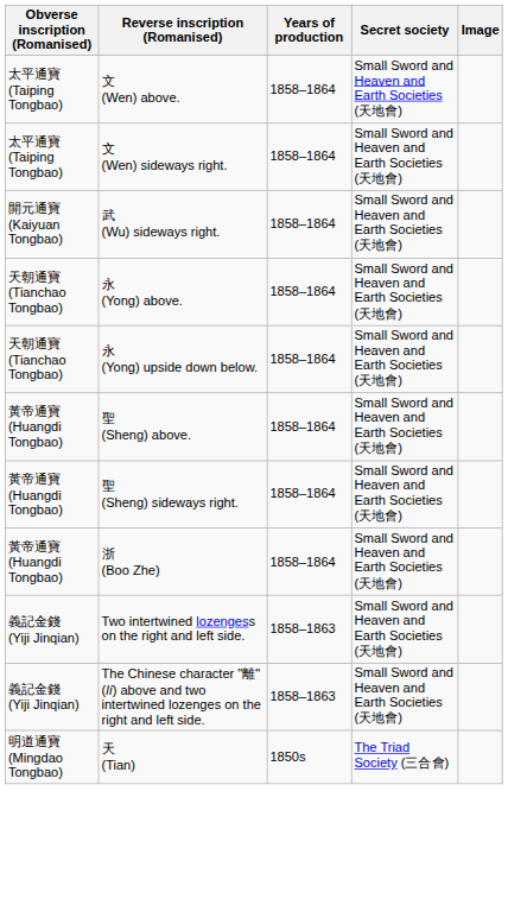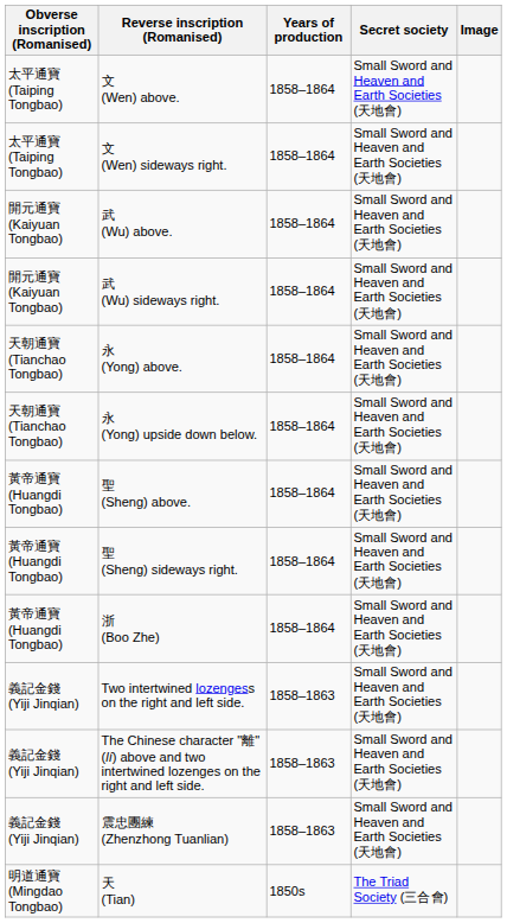 <table class="wikitable">
 <tr>
 <th>Obverse inscription<br>(Romanised)</th>
 <th>Reverse inscription<br>(Romanised)</th>
 <th>Years of production</th>
 <th>Secret society</th>
 <th>Image</th>
 </tr>
 <tr>
 <td>太平通寶<br>(Taiping Tongbao)</td>
 <td>文<br>(Wen) above.</td>
 <td>1858–1864</td>
 <td>Small Sword and <a href='#'>Heaven and Earth Societies</a> (天地會)</td>
 <td></td>
 </tr>
 <tr>
 <td>太平通寶<br>(Taiping Tongbao)</td>
 <td>文<br>(Wen) sideways right.</td>
+<td>1858–1864</td>
+<td>Small Sword and Heaven and Earth Societies (天地會)</td>
+<td></td>
+</tr>
+<tr>
+<td>開元通寶<br>(Kaiyuan Tongbao)</td>
+<td>武<br>(Wu) above.</td>
 <td>1858–1864</td>
 <td>Small Sword and Heaven and Earth Societies (天地會)</td>
 <td></td>
 </tr>
 <tr>
 <td>開元通寶<br>(Kaiyuan Tongbao)</td>
 <td>武<br>(Wu) sideways right.</td>
 <td>1858–1864</td>
 <td>Small Sword and Heaven and Earth Societies (天地會)</td>
 <td></td>
 </tr>
 <tr>
 <td>天朝通寶<br>(Tianchao Tongbao)</td>
 <td>永<br>(Yong) above.</td>
 <td>1858–1864</td>
 <td>Small Sword and Heaven and Earth Societies (天地會)</td>
 <td></td>
 </tr>
 <tr>
 <td>天朝通寶<br>(Tianchao Tongbao)</td>
 <td>永<br>(Yong) upside down below.</td>
 <td>1858–1864</td>
 <td>Small Sword and Heaven and Earth Societies (天地會)</td>
 <td></td>
 </tr>
 <tr>
 <td>黃帝通寶<br>(Huangdi Tongbao)</td>
 <td>聖<br>(Sheng) above.</td>
 <td>1858–1864</td>
 <td>Small Sword and Heaven and Earth Societies (天地會)</td>
 <td></td>
 </tr>
 <tr>
 <td>黃帝通寶<br>(Huangdi Tongbao)</td>
 <td>聖<br>(Sheng) sideways right.</td>
 <td>1858–1864</td>
 <td>Small Sword and Heaven and Earth Societies (天地會)</td>
 <td></td>
 </tr>
 <tr>
 <td>黃帝通寶<br>(Huangdi Tongbao)</td>
 <td> 浙<br>(Boo Zhe)</td>
 <td>1858–1864</td>
 <td>Small Sword and Heaven and Earth Societies (天地會)</td>
 <td></td>
 </tr>
 <tr>
 <td>義記金錢<br>(Yiji Jinqian)</td>
 <td>Two intertwined <a href='#'>lozenges</a>s on the right and left side.</td>
 <td>1858–1863</td>
 <td>Small Sword and Heaven and Earth Societies (天地會)</td>
 <td></td>
 </tr>
 <tr>
 <td>義記金錢<br>(Yiji Jinqian)</td>
 <td>The Chinese character "離" (<em>lí</em>) above and two intertwined lozenges on the right and left side.</td>
 <td>1858–1863</td>
 <td>Small Sword and Heaven and Earth Societies (天地會)</td>
 <td></td>
 </tr>
 <tr>
+<td>義記金錢<br>(Yiji Jinqian)</td>
+<td>震忠團練<br>(Zhenzhong Tuanlian)</td>
+<td>1858–1863</td>
+<td>Small Sword and Heaven and Earth Societies (天地會)</td>
+<td></td>
+</tr>
+<tr>
 <td>明道通寶<br>(Mingdao Tongbao)</td>
 <td>天<br>(Tian)</td>
 <td>1850s</td>
 <td><a href='#'>The Triad Society</a> (三合會)</td>
 <td></td>
 </tr>
 </table>
